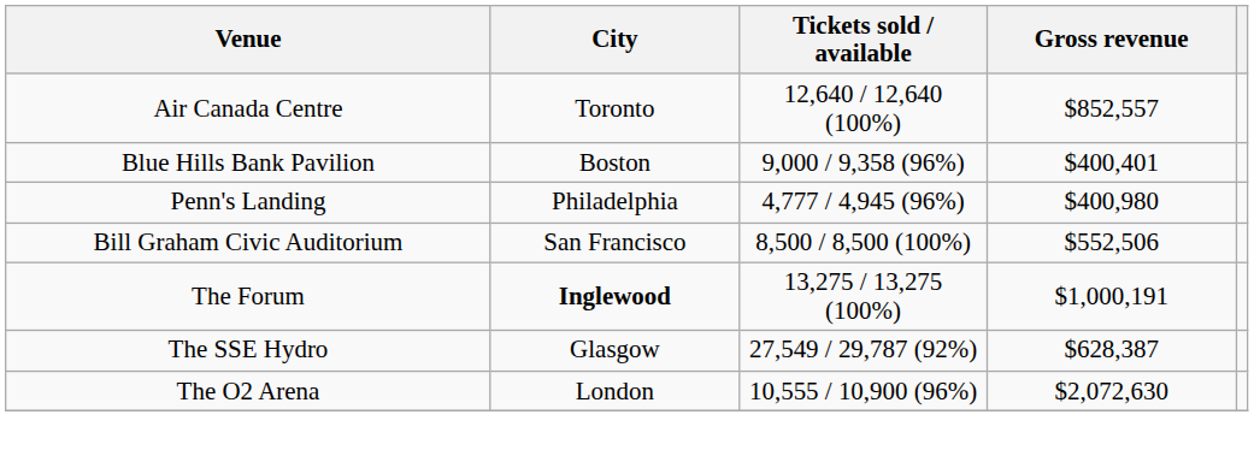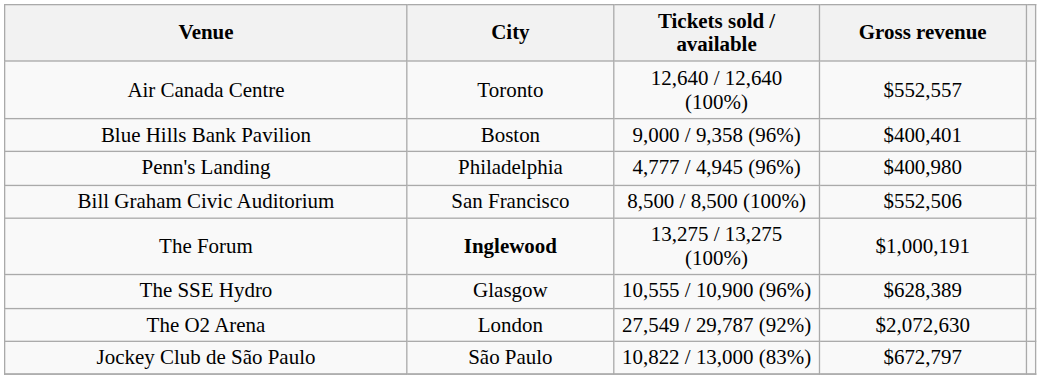 <table class="wikitable" style="text-align:center">
 <tr>
 <th style="width:300px;">Venue</th>
 <th style="width:150px;">City</th>
 <th style="width:150px;">Tickets sold / available</th>
 <th style="width:150px;">Gross revenue</th>
 <th></th>
 </tr>
 <tr>
 <td>Air Canada Centre</td>
 <td>Toronto</td>
 <td>12,640 / 12,640 (100%)</td>
-<td>$852,557</td>
+<td>$552,557</td>
 <td></td>
 </tr>
 <tr>
 <td>Blue Hills Bank Pavilion</td>
 <td>Boston</td>
 <td>9,000 / 9,358 (96%)</td>
 <td>$400,401</td>
 <td></td>
 </tr>
 <tr>
 <td>Penn's Landing</td>
 <td>Philadelphia</td>
 <td>4,777 / 4,945 (96%)</td>
 <td>$400,980</td>
 <td></td>
 </tr>
 <tr>
 <td>Bill Graham Civic Auditorium</td>
 <td>San Francisco</td>
 <td>8,500 / 8,500 (100%)</td>
 <td>$552,506</td>
 <td></td>
 </tr>
 <tr>
 <td>The Forum</td>
 <td><strong>Inglewood</strong></td>
 <td>13,275 / 13,275 (100%)</td>
 <td>$1,000,191</td>
 <td></td>
 </tr>
 <tr>
 <td>The SSE Hydro</td>
 <td>Glasgow</td>
-<td>27,549 / 29,787 (92%)</td>
-<td>$628,387</td>
+<td>10,555 / 10,900 (96%)</td>
+<td>$628,389</td>
 <td></td>
 </tr>
 <tr>
 <td>The O2 Arena</td>
 <td>London</td>
-<td>10,555 / 10,900 (96%)</td>
+<td>27,549 / 29,787 (92%)</td>
 <td>$2,072,630</td>
+<td></td>
+</tr>
+<tr>
+<td>Jockey Club de São Paulo</td>
+<td>São Paulo</td>
+<td>10,822 / 13,000 (83%)</td>
+<td>$672,797</td>
 <td></td>
 </tr>
 <tr>
 </tr>
 </table>
